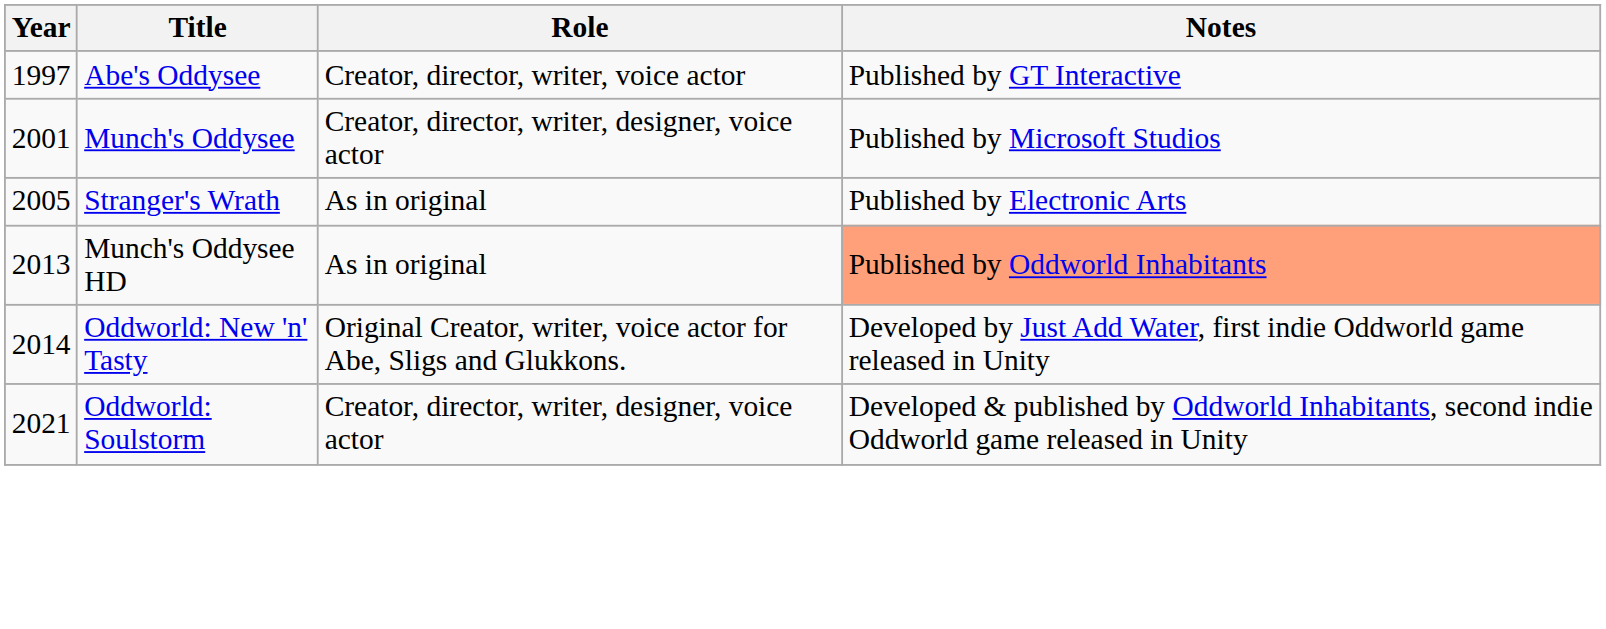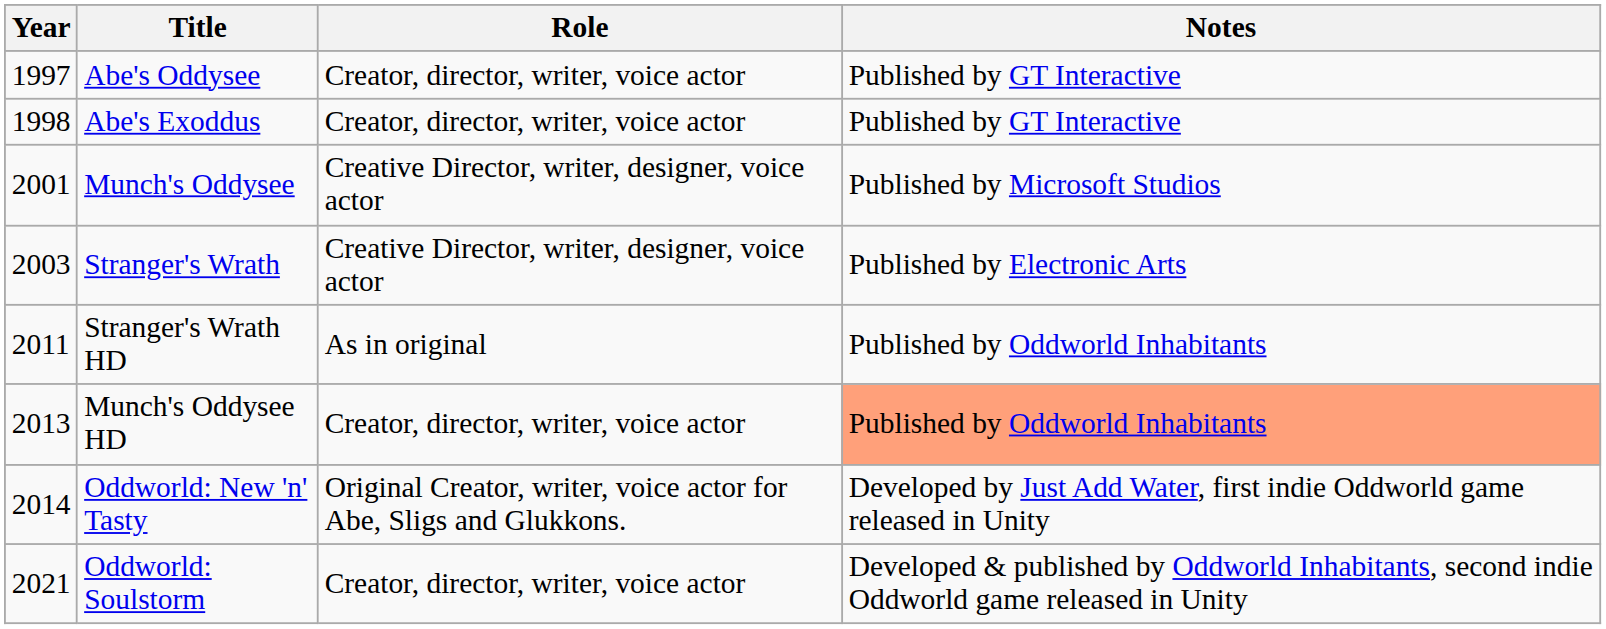 <table class="wikitable">
 <tr>
 <th>Year</th>
 <th>Title</th>
 <th>Role</th>
 <th>Notes</th>
 </tr>
 <tr>
 <td>1997</td>
 <td><a href='#'>Abe's Oddysee</a></td>
 <td>Creator, director, writer, voice actor</td>
 <td>Published by <a href='#'>GT Interactive</a></td>
 </tr>
 <tr>
+<td>1998</td>
+<td><a href='#'>Abe's Exoddus</a></td>
+<td>Creator, director, writer, voice actor</td>
+<td>Published by <a href='#'>GT Interactive</a></td>
+</tr>
+<tr>
 <td>2001</td>
 <td><a href='#'>Munch's Oddysee</a></td>
-<td>Creator, director, writer, designer, voice actor</td>
+<td>Creative Director, writer, designer, voice actor</td>
 <td>Published by <a href='#'>Microsoft Studios</a></td>
 </tr>
 <tr>
-<td>2005</td>
+<td>2003</td>
 <td><a href='#'>Stranger's Wrath</a></td>
+<td>Creative Director, writer, designer, voice actor</td>
+<td>Published by <a href='#'>Electronic Arts</a></td>
+</tr>
+<tr>
+<td>2011</td>
+<td>Stranger's Wrath HD</td>
 <td>As in original</td>
-<td>Published by <a href='#'>Electronic Arts</a></td>
+<td>Published by <a href='#'>Oddworld Inhabitants</a></td>
 </tr>
 <tr>
 <td>2013</td>
 <td>Munch's Oddysee HD</td>
-<td>As in original</td>
+<td>Creator, director, writer, voice actor</td>
 <td style="background: lightsalmon;">Published by <a href='#'>Oddworld Inhabitants</a></td>
 </tr>
 <tr>
 <td>2014</td>
 <td><a href='#'>Oddworld: New 'n' Tasty</a></td>
 <td>Original Creator, writer, voice actor for Abe, Sligs and Glukkons.</td>
 <td>Developed by <a href='#'>Just Add Water</a>, first indie Oddworld game released in Unity</td>
 </tr>
 <tr>
 <td>2021</td>
 <td><a href='#'>Oddworld: Soulstorm</a></td>
-<td>Creator, director, writer, designer, voice actor</td>
+<td>Creator, director, writer, voice actor</td>
 <td>Developed & published by <a href='#'>Oddworld Inhabitants</a>, second indie Oddworld game released in Unity</td>
 </tr>
 </table>
